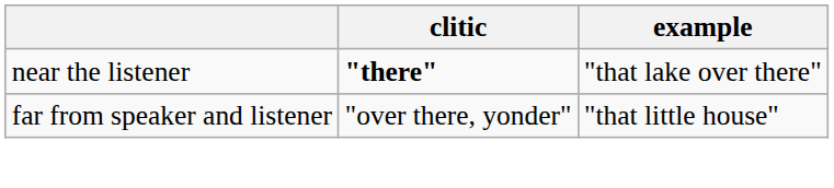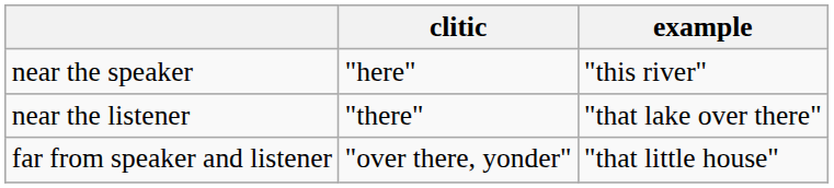 <table class="wikitable">
 <tr>
 <th></th>
 <th>clitic</th>
 <th>example</th>
 </tr>
 <tr>
+<td>near the speaker</td>
+<td> "here"</td>
+<td> "this river"</td>
+</tr>
+<tr>
 <td>near the listener</td>
-<td><strong> "there"</strong></td>
+<td> "there"</td>
 <td> "that lake over there"</td>
 </tr>
 <tr>
 <td>far from speaker and listener</td>
 <td> "over there, yonder"</td>
 <td> "that little house"</td>
 </tr>
 </table>
